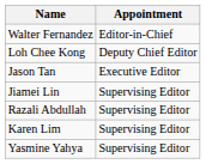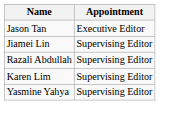 <table class="wikitable">
 <tr>
 <th>Name</th>
 <th>Appointment</th>
-</tr>
-<tr>
-<td>Walter Fernandez</td>
-<td>Editor-in-Chief</td>
-</tr>
-<tr>
-<td>Loh Chee Kong</td>
-<td>Deputy Chief Editor</td>
 </tr>
 <tr>
 <td>Jason Tan</td>
 <td>Executive Editor</td>
 </tr>
 <tr>
 <td>Jiamei Lin</td>
 <td>Supervising Editor</td>
 </tr>
 <tr>
 <td>Razali Abdullah</td>
 <td>Supervising Editor</td>
 </tr>
 <tr>
 <td>Karen Lim</td>
 <td>Supervising Editor</td>
 </tr>
 <tr>
 <td>Yasmine Yahya</td>
 <td>Supervising Editor</td>
 </tr>
 </table>
